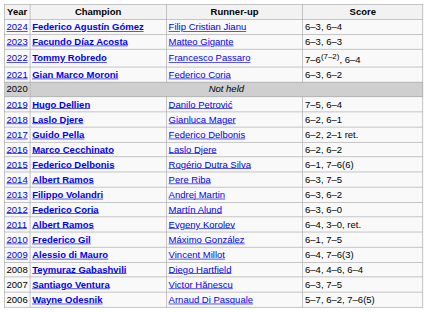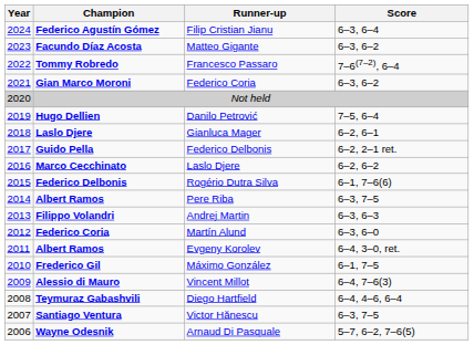 <table class="wikitable" style="font-size:90%">
 <tr>
 <th>Year</th>
 <th width="200">Champion</th>
 <th width="200">Runner-up</th>
 <th width="175">Score</th>
 </tr>
 <tr>
 <td><a href='#'>2024</a></td>
 <td> <strong><a href='#'>Federico Agustín Gómez</a></strong></td>
 <td> <a href='#'>Filip Cristian Jianu</a></td>
 <td>6–3, 6–4</td>
 </tr>
 <tr>
 <td><a href='#'>2023</a></td>
 <td> <strong><a href='#'>Facundo Díaz Acosta</a></strong></td>
 <td> <a href='#'>Matteo Gigante</a></td>
-<td>6–3, 6–3</td>
+<td>6–3, 6–2</td>
 </tr>
 <tr>
 <td><a href='#'>2022</a></td>
 <td> <strong><a href='#'>Tommy Robredo</a></strong></td>
 <td> <a href='#'>Francesco Passaro</a></td>
 <td>7–6<sup>(7–2)</sup>, 6–4</td>
 </tr>
 <tr>
 <td><a href='#'>2021</a></td>
 <td> <strong><a href='#'>Gian Marco Moroni</a></strong></td>
 <td> <a href='#'>Federico Coria</a></td>
 <td>6–3, 6–2</td>
 </tr>
 <tr>
 <td style="background:#cfcfcf">2020</td>
 <td colspan=3 align=center style="background:#cfcfcf"><em>Not held</em></td>
 </tr>
 <tr>
 <td><a href='#'>2019</a></td>
 <td> <strong><a href='#'>Hugo Dellien</a></strong></td>
 <td> <a href='#'>Danilo Petrović</a></td>
 <td>7–5, 6–4</td>
 </tr>
 <tr>
 <td><a href='#'>2018</a></td>
 <td> <strong><a href='#'>Laslo Djere</a></strong></td>
 <td> <a href='#'>Gianluca Mager</a></td>
 <td>6–2, 6–1</td>
 </tr>
 <tr>
 <td><a href='#'>2017</a></td>
 <td> <strong><a href='#'>Guido Pella</a></strong></td>
 <td> <a href='#'>Federico Delbonis</a></td>
 <td>6–2, 2–1 ret.</td>
 </tr>
 <tr>
 <td><a href='#'>2016</a></td>
 <td> <strong><a href='#'>Marco Cecchinato</a></strong></td>
 <td> <a href='#'>Laslo Djere</a></td>
 <td>6–2, 6–2</td>
 </tr>
 <tr>
 <td><a href='#'>2015</a></td>
 <td> <strong><a href='#'>Federico Delbonis</a></strong></td>
 <td> <a href='#'>Rogério Dutra Silva</a></td>
 <td>6–1, 7–6(6)</td>
 </tr>
 <tr>
 <td><a href='#'>2014</a></td>
 <td> <strong><a href='#'>Albert Ramos</a></strong></td>
 <td> <a href='#'>Pere Riba</a></td>
 <td>6–3, 7–5</td>
 </tr>
 <tr>
 <td><a href='#'>2013</a></td>
 <td> <strong><a href='#'>Filippo Volandri</a></strong></td>
 <td> <a href='#'>Andrej Martin</a></td>
-<td>6–3, 6–2</td>
+<td>6–3, 6–3</td>
 </tr>
 <tr>
 <td><a href='#'>2012</a></td>
 <td> <strong><a href='#'>Federico Coria</a></strong></td>
 <td> <a href='#'>Martín Alund</a></td>
 <td>6–3, 6–0</td>
 </tr>
 <tr>
 <td><a href='#'>2011</a></td>
 <td> <strong><a href='#'>Albert Ramos</a></strong></td>
 <td> <a href='#'>Evgeny Korolev</a></td>
 <td>6–4, 3–0, ret.</td>
 </tr>
 <tr>
 <td><a href='#'>2010</a></td>
 <td> <strong><a href='#'>Frederico Gil</a></strong></td>
 <td> <a href='#'>Máximo González</a></td>
 <td>6–1, 7–5</td>
 </tr>
 <tr>
 <td><a href='#'>2009</a></td>
 <td> <strong><a href='#'>Alessio di Mauro</a></strong></td>
 <td> <a href='#'>Vincent Millot</a></td>
 <td>6–4, 7–6(3)</td>
 </tr>
 <tr>
 <td>2008</td>
 <td> <strong><a href='#'>Teymuraz Gabashvili</a></strong></td>
 <td> <a href='#'>Diego Hartfield</a></td>
 <td>6–4, 4–6, 6–4</td>
 </tr>
 <tr>
 <td>2007</td>
 <td> <strong><a href='#'>Santiago Ventura</a></strong></td>
 <td> <a href='#'>Victor Hănescu</a></td>
 <td>6–3, 7–5</td>
 </tr>
 <tr>
 <td>2006</td>
 <td> <strong><a href='#'>Wayne Odesnik</a></strong></td>
 <td> <a href='#'>Arnaud Di Pasquale</a></td>
 <td>5–7, 6–2, 7–6(5)</td>
 </tr>
 </table>
